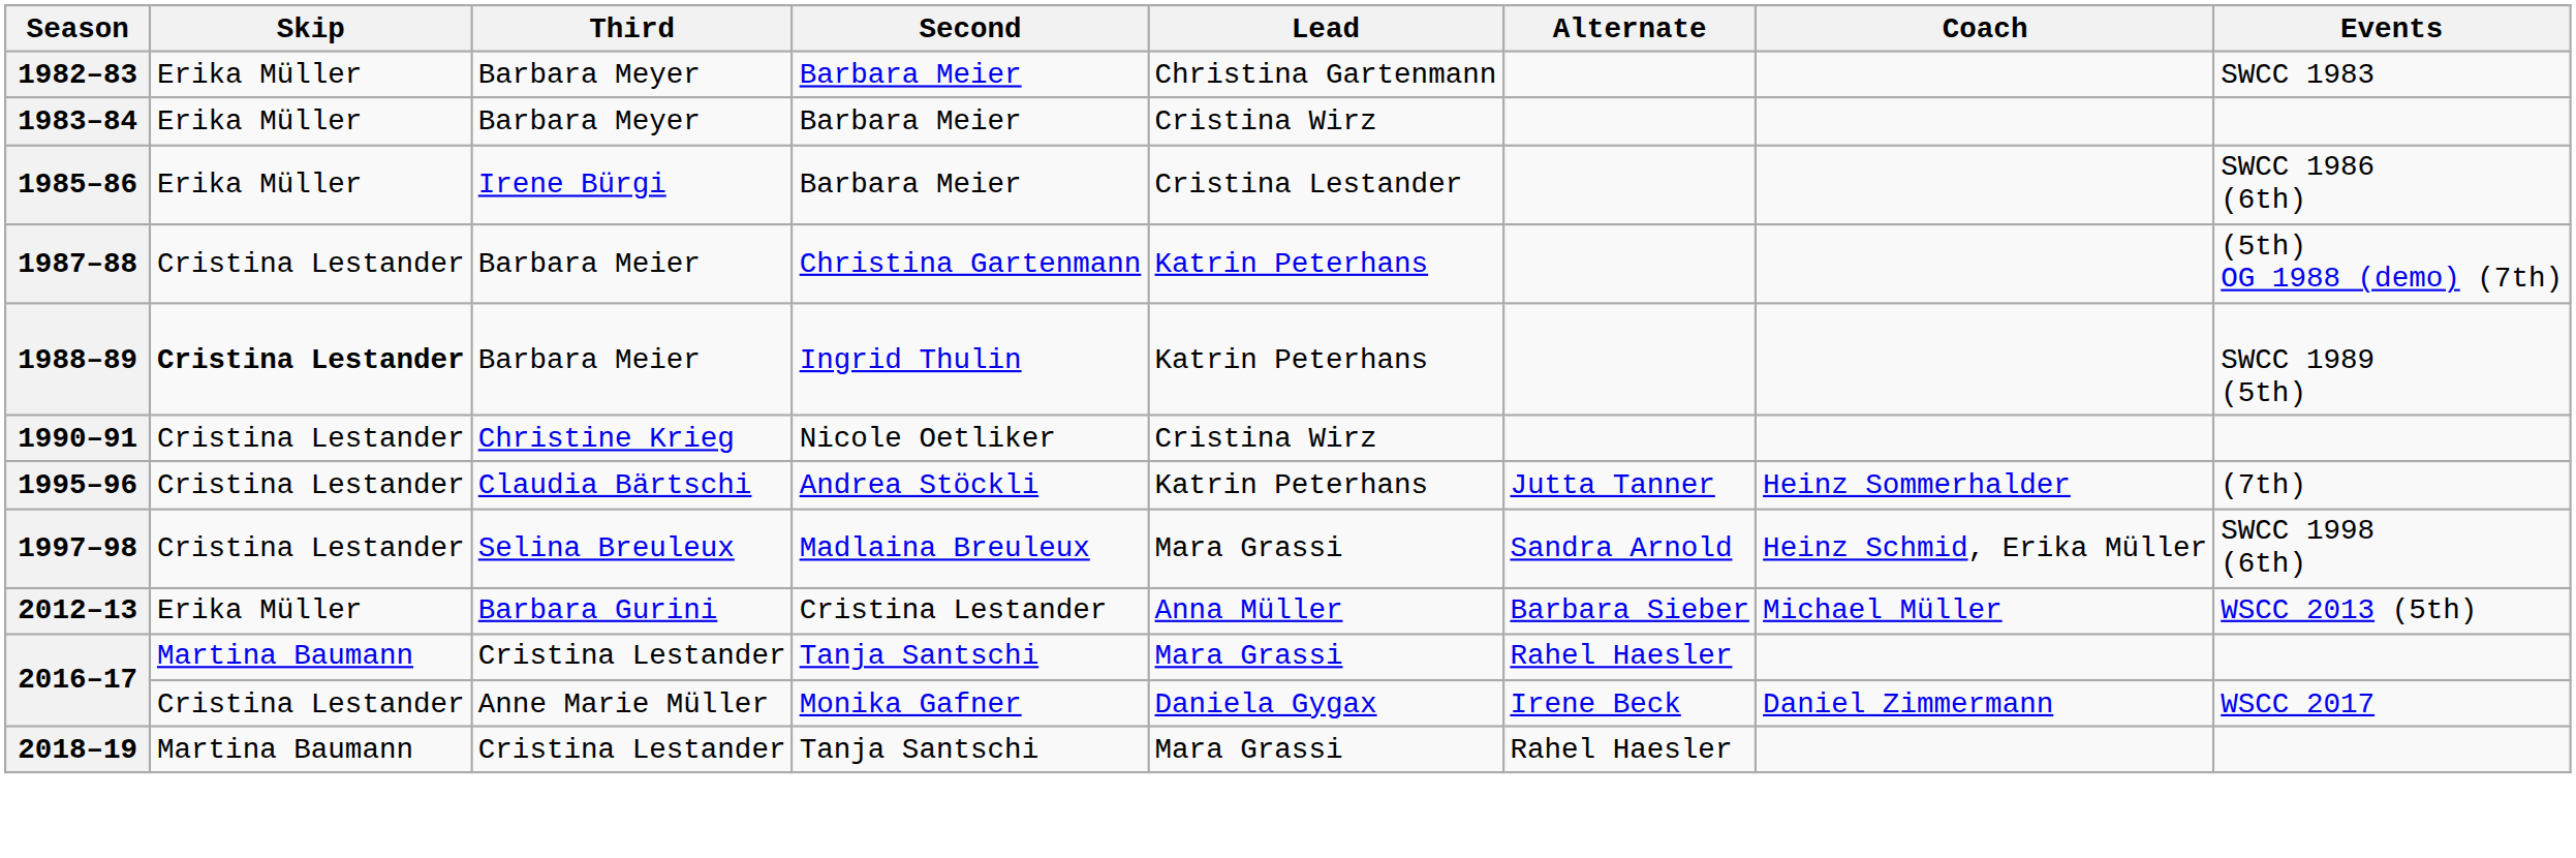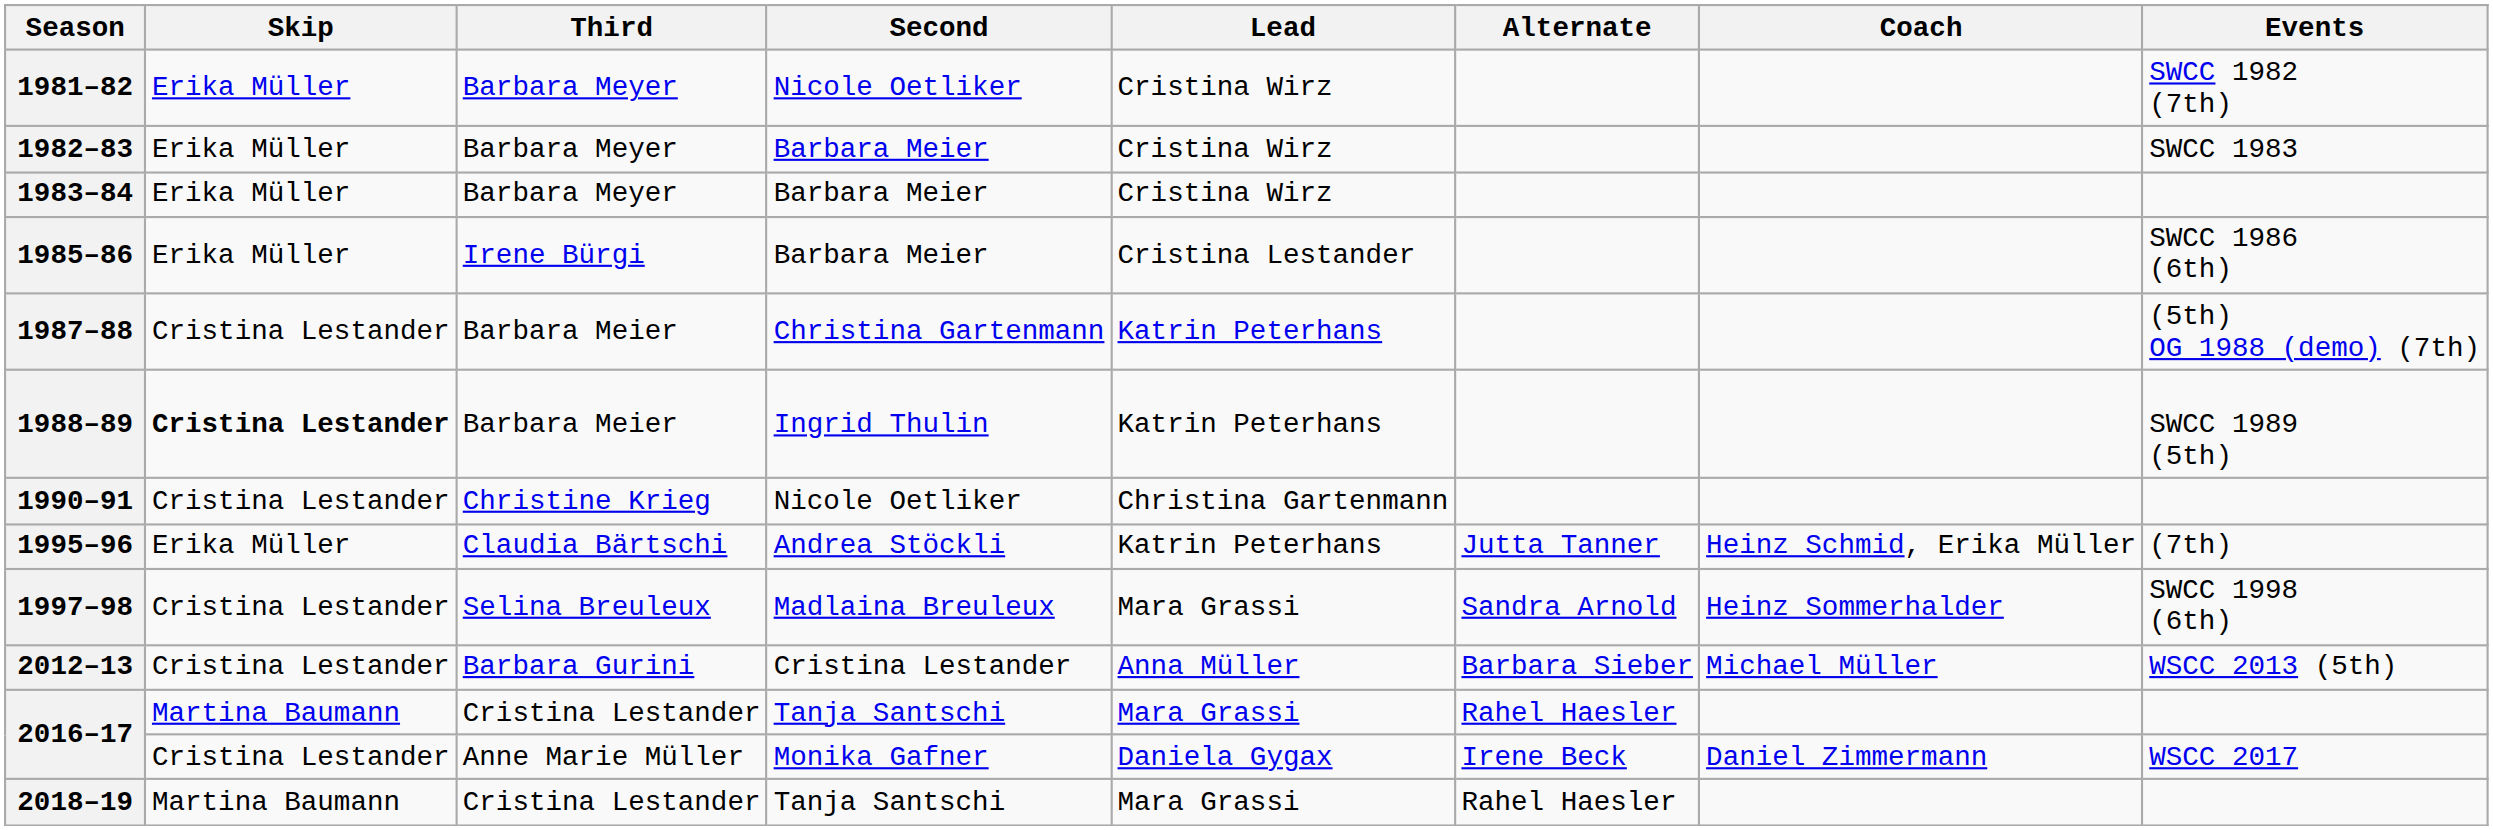 <table class="wikitable">
 <tr>
 <th scope="col" width=60>Season</th>
 <th scope="col">Skip</th>
 <th scope="col">Third</th>
 <th scope="col">Second</th>
 <th scope="col">Lead</th>
 <th scope="col">Alternate</th>
 <th scope="col">Coach</th>
 <th scope="col">Events</th>
 </tr>
 <tr>
+<th scope="row">1981–82</th>
+<td><a href='#'>Erika Müller</a></td>
+<td><a href='#'>Barbara Meyer</a></td>
+<td><a href='#'>Nicole Oetliker</a></td>
+<td>Cristina Wirz</td>
+<td></td>
+<td></td>
+<td><a href='#'>SWCC</a> 1982 <br> (7th)</td>
+</tr>
+<tr>
 <th scope="row">1982–83</th>
 <td>Erika Müller</td>
 <td>Barbara Meyer</td>
 <td><a href='#'>Barbara Meier</a></td>
-<td>Christina Gartenmann</td>
+<td>Cristina Wirz</td>
 <td></td>
 <td></td>
 <td>SWCC 1983 <br> </td>
 </tr>
 <tr>
 <th scope="row">1983–84</th>
 <td>Erika Müller</td>
 <td>Barbara Meyer</td>
 <td>Barbara Meier</td>
 <td>Cristina Wirz</td>
 <td></td>
 <td></td>
 <td> </td>
 </tr>
 <tr>
 <th scope="row">1985–86</th>
 <td>Erika Müller</td>
 <td><a href='#'>Irene Bürgi</a></td>
 <td>Barbara Meier</td>
 <td>Cristina Lestander</td>
 <td></td>
 <td></td>
 <td>SWCC 1986 <br> (6th)</td>
 </tr>
 <tr>
 <th scope="row">1987–88</th>
 <td>Cristina Lestander</td>
 <td>Barbara Meier</td>
 <td><a href='#'>Christina Gartenmann</a></td>
 <td><a href='#'>Katrin Peterhans</a></td>
 <td></td>
 <td></td>
 <td> (5th)<br><a href='#'>OG 1988 (demo)</a> (7th)</td>
 </tr>
 <tr>
 <th scope="row">1988–89</th>
 <td><strong>Cristina Lestander</strong></td>
 <td>Barbara Meier</td>
 <td><a href='#'>Ingrid Thulin</a></td>
 <td>Katrin Peterhans</td>
 <td></td>
 <td></td>
 <td> <br>SWCC 1989 <br> (5th)</td>
 </tr>
 <tr>
 <th scope="row">1990–91</th>
 <td>Cristina Lestander</td>
 <td><a href='#'>Christine Krieg</a></td>
 <td>Nicole Oetliker</td>
-<td>Cristina Wirz</td>
+<td>Christina Gartenmann</td>
 <td></td>
 <td></td>
 <td> </td>
 </tr>
 <tr>
 <th scope="row">1995–96</th>
-<td>Cristina Lestander</td>
+<td>Erika Müller</td>
 <td><a href='#'>Claudia Bärtschi</a></td>
 <td><a href='#'>Andrea Stöckli</a></td>
 <td>Katrin Peterhans</td>
 <td><a href='#'>Jutta Tanner</a></td>
-<td><a href='#'>Heinz Sommerhalder</a></td>
+<td><a href='#'>Heinz Schmid</a>, Erika Müller</td>
 <td> (7th)</td>
 </tr>
 <tr>
 <th scope="row">1997–98</th>
 <td>Cristina Lestander</td>
 <td><a href='#'>Selina Breuleux</a></td>
 <td><a href='#'>Madlaina Breuleux</a></td>
 <td>Mara Grassi</td>
 <td><a href='#'>Sandra Arnold</a></td>
-<td><a href='#'>Heinz Schmid</a>, Erika Müller</td>
+<td><a href='#'>Heinz Sommerhalder</a></td>
 <td>SWCC 1998 <br> (6th)</td>
 </tr>
 <tr>
 <th scope="row">2012–13</th>
-<td>Erika Müller</td>
+<td>Cristina Lestander</td>
 <td><a href='#'>Barbara Gurini</a></td>
 <td>Cristina Lestander</td>
 <td><a href='#'>Anna Müller</a></td>
 <td><a href='#'>Barbara Sieber</a></td>
 <td><a href='#'>Michael Müller</a></td>
 <td><a href='#'>WSCC 2013</a> (5th)</td>
 </tr>
 <tr>
 <th scope="row" rowspan=2>2016–17</th>
 <td><a href='#'>Martina Baumann</a></td>
 <td>Cristina Lestander</td>
 <td><a href='#'>Tanja Santschi</a></td>
 <td><a href='#'>Mara Grassi</a></td>
 <td><a href='#'>Rahel Haesler</a></td>
 <td></td>
 <td></td>
 </tr>
 <tr>
 <td>Cristina Lestander</td>
 <td>Anne Marie Müller</td>
 <td><a href='#'>Monika Gafner</a></td>
 <td><a href='#'>Daniela Gygax</a></td>
 <td><a href='#'>Irene Beck</a></td>
 <td><a href='#'>Daniel Zimmermann</a></td>
 <td><a href='#'>WSCC 2017</a> </td>
 </tr>
 <tr>
 <th scope="row">2018–19</th>
 <td>Martina Baumann</td>
 <td>Cristina Lestander</td>
 <td>Tanja Santschi</td>
 <td>Mara Grassi</td>
 <td>Rahel Haesler</td>
 <td></td>
 <td></td>
 </tr>
 </table>
